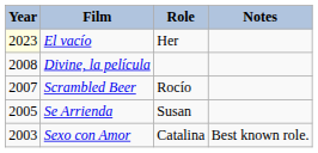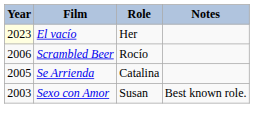 <table class="wikitable" style="font-size: 95%;">
 <tr>
 <th style="background-color: #B0C4DE;">Year</th>
 <th style="background-color: #B0C4DE;">Film</th>
 <th style="background-color: #B0C4DE;">Role</th>
 <th style="background-color: #B0C4DE;">Notes</th>
 </tr>
 <tr>
 <td style="background: lightyellow;">2023</td>
 <td><em><a href='#'>El vacío</a></em></td>
 <td>Her</td>
 <td></td>
 </tr>
 <tr>
-<td>2008</td>
-<td><em><a href='#'>Divine, la película</a></em></td>
-<td></td>
-<td></td>
-</tr>
-<tr>
-<td>2007</td>
+<td>2006</td>
 <td><em><a href='#'>Scrambled Beer</a></em></td>
 <td>Rocío</td>
 <td></td>
 </tr>
 <tr>
 <td>2005</td>
 <td><em><a href='#'>Se Arrienda</a></em></td>
-<td>Susan</td>
+<td>Catalina</td>
 <td></td>
 </tr>
 <tr>
 <td>2003</td>
 <td><em><a href='#'>Sexo con Amor</a></em></td>
-<td>Catalina</td>
+<td>Susan</td>
 <td>Best known role.</td>
 </tr>
 </table>
